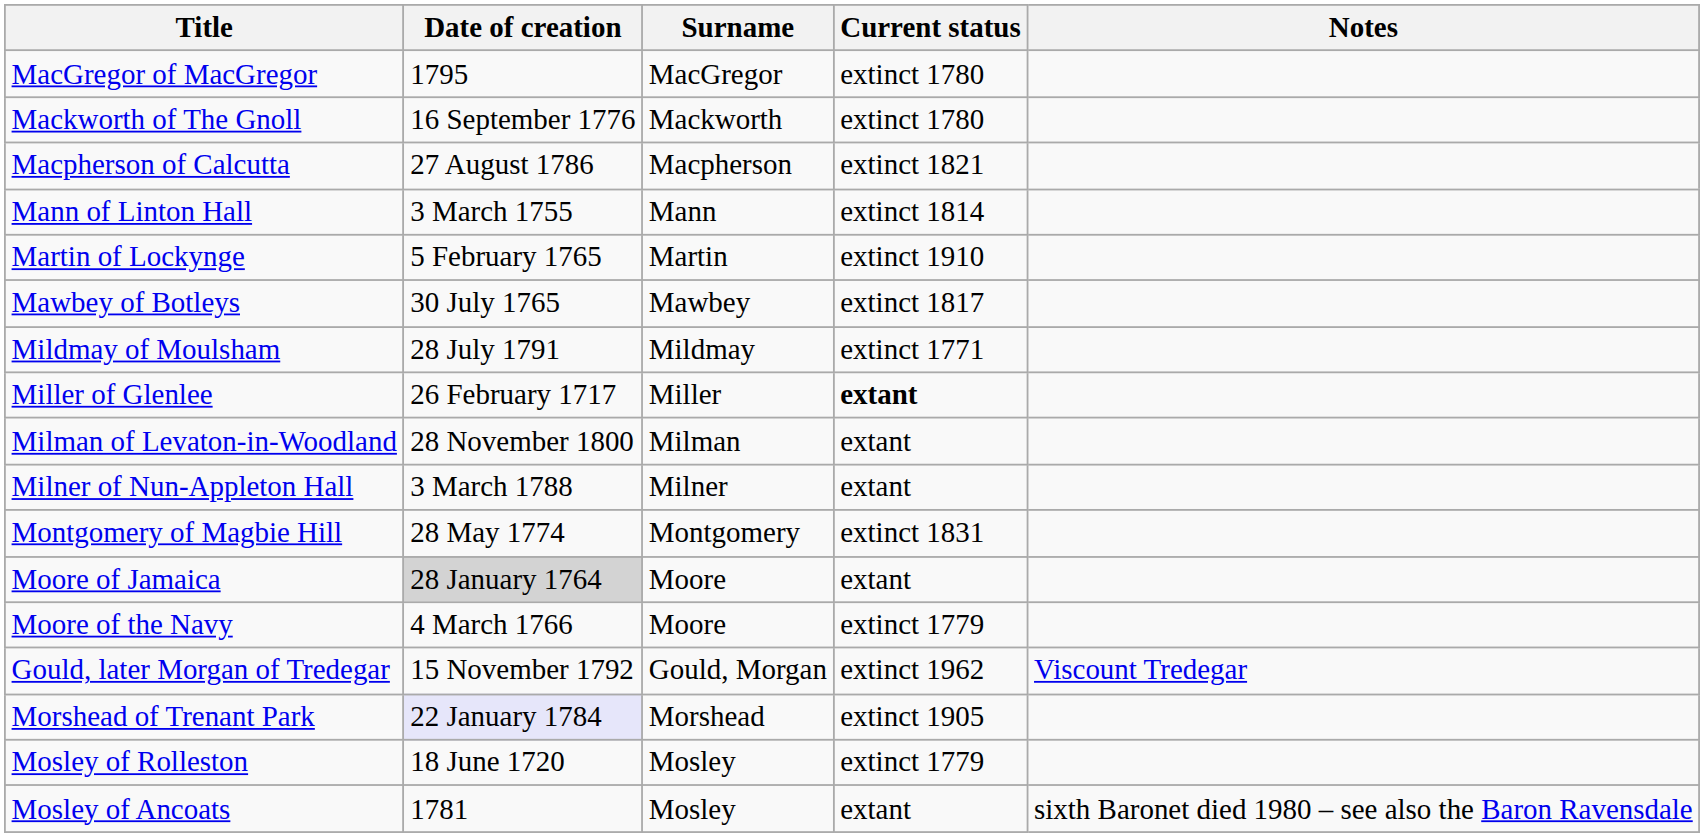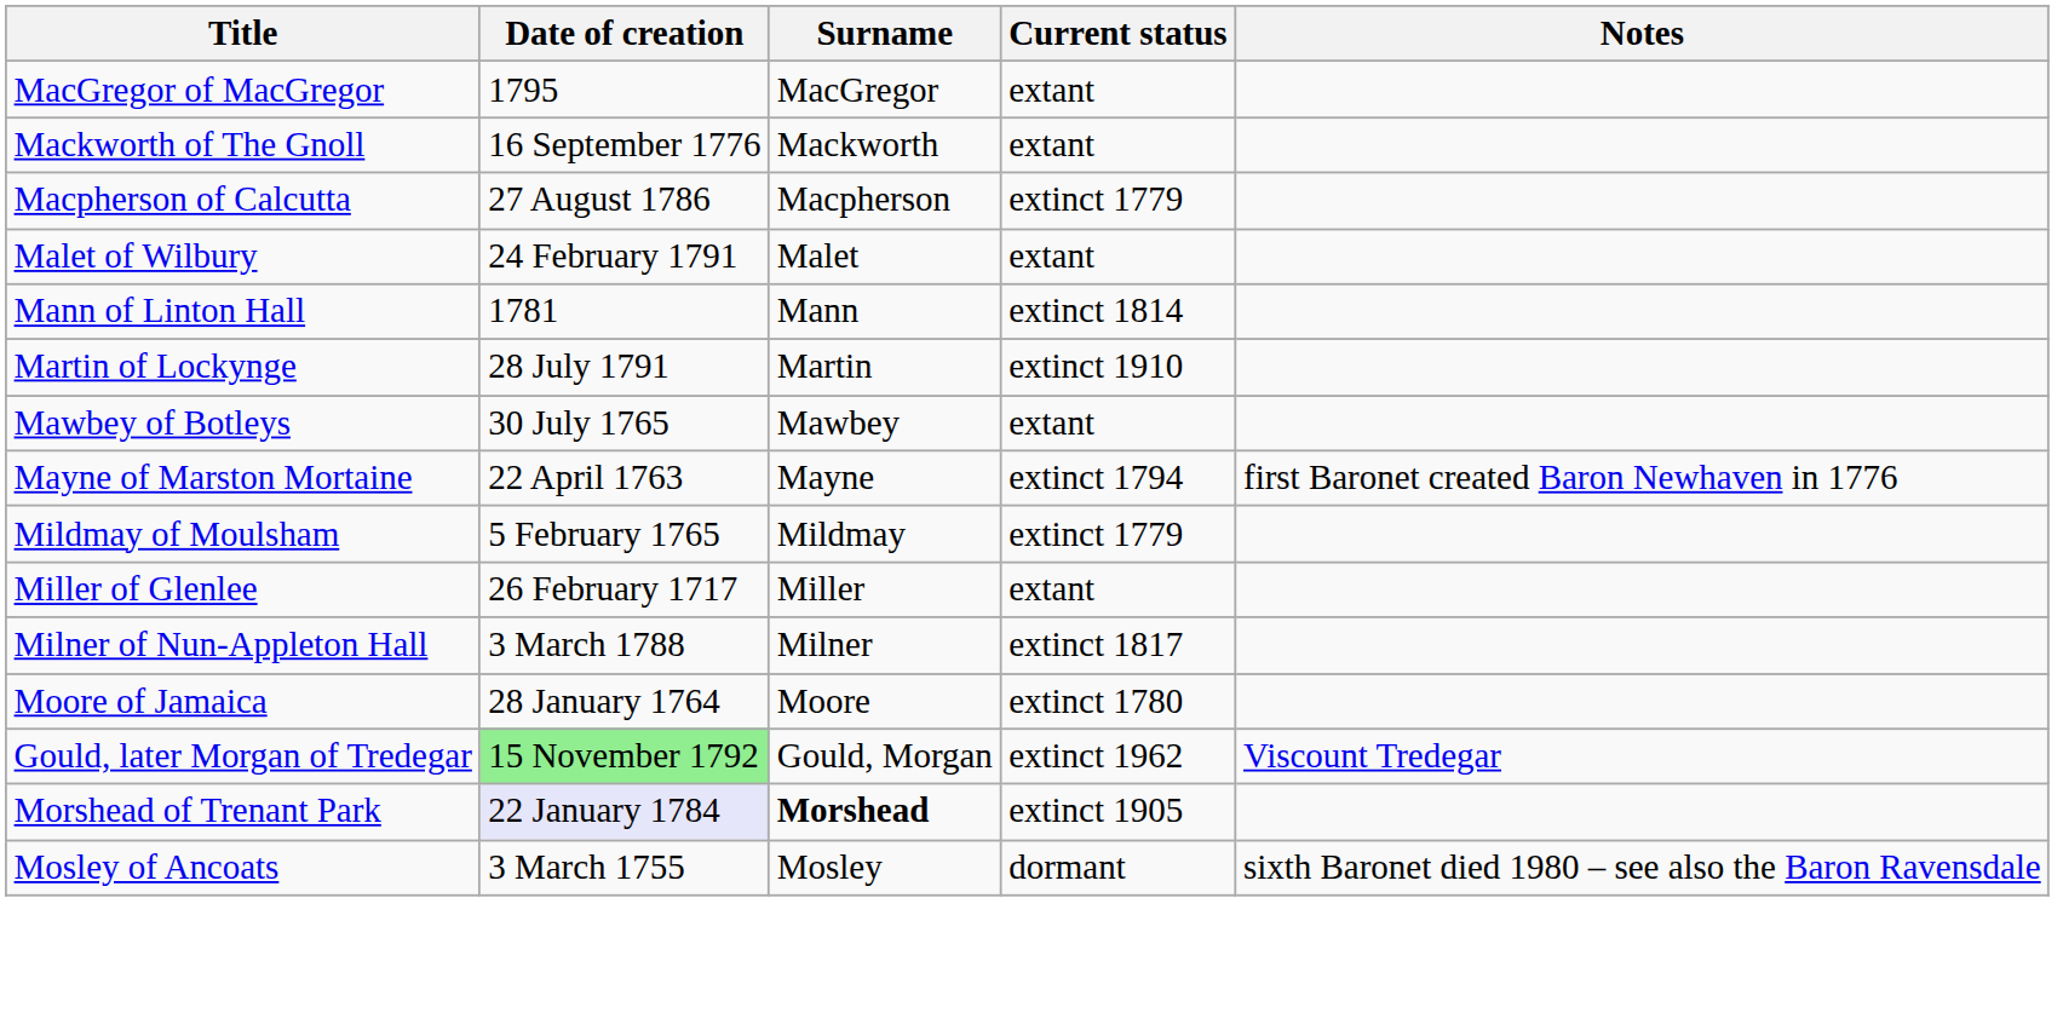 <table class="wikitable">
 <tr>
 <th>Title</th>
 <th>Date of creation</th>
 <th>Surname</th>
 <th>Current status</th>
 <th>Notes</th>
 </tr>
 <tr>
 <td><a href='#'>MacGregor of MacGregor</a></td>
 <td>1795</td>
 <td>MacGregor</td>
-<td>extinct 1780</td>
+<td>extant</td>
 <td></td>
 </tr>
 <tr>
 <td><a href='#'>Mackworth of The Gnoll</a></td>
 <td>16 September 1776</td>
 <td>Mackworth</td>
-<td>extinct 1780</td>
+<td>extant</td>
 <td></td>
 </tr>
 <tr>
 <td><a href='#'>Macpherson of Calcutta</a></td>
 <td>27 August 1786</td>
 <td>Macpherson</td>
-<td>extinct 1821</td>
+<td>extinct 1779</td>
+</tr>
+<tr>
+<td><a href='#'>Malet of Wilbury</a></td>
+<td>24 February 1791</td>
+<td>Malet</td>
+<td>extant</td>
+<td></td>
 </tr>
 <tr>
 <td><a href='#'>Mann of Linton Hall</a></td>
-<td>3 March 1755</td>
+<td>1781</td>
 <td>Mann</td>
 <td>extinct 1814</td>
 <td></td>
 </tr>
 <tr>
 <td><a href='#'>Martin of Lockynge</a></td>
-<td>5 February 1765</td>
+<td>28 July 1791</td>
 <td>Martin</td>
 <td>extinct 1910</td>
 <td></td>
 </tr>
 <tr>
 <td><a href='#'>Mawbey of Botleys</a></td>
 <td>30 July 1765</td>
 <td>Mawbey</td>
-<td>extinct 1817</td>
+<td>extant</td>
 <td></td>
 </tr>
 <tr>
+<td><a href='#'>Mayne of Marston Mortaine</a></td>
+<td>22 April 1763</td>
+<td>Mayne</td>
+<td>extinct 1794</td>
+<td>first Baronet created <a href='#'>Baron Newhaven</a> in 1776</td>
+</tr>
+<tr>
 <td><a href='#'>Mildmay of Moulsham</a></td>
-<td>28 July 1791</td>
+<td>5 February 1765</td>
 <td>Mildmay</td>
-<td>extinct 1771</td>
+<td>extinct 1779</td>
 <td></td>
 </tr>
 <tr>
 <td><a href='#'>Miller of Glenlee</a></td>
 <td>26 February 1717</td>
 <td>Miller</td>
-<td><strong>extant</strong></td>
-<td></td>
-</tr>
-<tr>
-<td><a href='#'>Milman of Levaton-in-Woodland</a></td>
-<td>28 November 1800</td>
-<td>Milman</td>
 <td>extant</td>
 <td></td>
 </tr>
 <tr>
 <td><a href='#'>Milner of Nun-Appleton Hall</a></td>
 <td>3 March 1788</td>
 <td>Milner</td>
-<td>extant</td>
-<td></td>
-</tr>
-<tr>
-<td><a href='#'>Montgomery of Magbie Hill</a></td>
-<td>28 May 1774</td>
-<td>Montgomery</td>
-<td>extinct 1831</td>
+<td>extinct 1817</td>
 <td></td>
 </tr>
 <tr>
 <td><a href='#'>Moore of Jamaica</a></td>
-<td style="background: lightgrey;">28 January 1764</td>
+<td>28 January 1764</td>
 <td>Moore</td>
-<td>extant</td>
-<td></td>
-</tr>
-<tr>
-<td><a href='#'>Moore of the Navy</a></td>
-<td>4 March 1766</td>
-<td>Moore</td>
-<td>extinct 1779</td>
+<td>extinct 1780</td>
 <td></td>
 </tr>
 <tr>
 <td><a href='#'>Gould, later Morgan of Tredegar</a></td>
-<td>15 November 1792</td>
+<td style="background: lightgreen;">15 November 1792</td>
 <td>Gould, Morgan</td>
 <td>extinct 1962</td>
 <td><a href='#'>Viscount Tredegar</a></td>
 </tr>
 <tr>
 <td><a href='#'>Morshead of Trenant Park</a></td>
 <td style="background: lavender;">22 January 1784</td>
-<td>Morshead</td>
+<td><strong>Morshead</strong></td>
 <td>extinct 1905</td>
 <td></td>
 </tr>
 <tr>
-<td><a href='#'>Mosley of Rolleston</a></td>
-<td>18 June 1720</td>
+<td><a href='#'>Mosley of Ancoats</a></td>
+<td>3 March 1755</td>
 <td>Mosley</td>
-<td>extinct 1779</td>
-<td></td>
-</tr>
-<tr>
-<td><a href='#'>Mosley of Ancoats</a></td>
-<td>1781</td>
-<td>Mosley</td>
-<td>extant</td>
+<td>dormant</td>
 <td>sixth Baronet died 1980 – see also the <a href='#'>Baron Ravensdale</a></td>
 </tr>
 </table>
